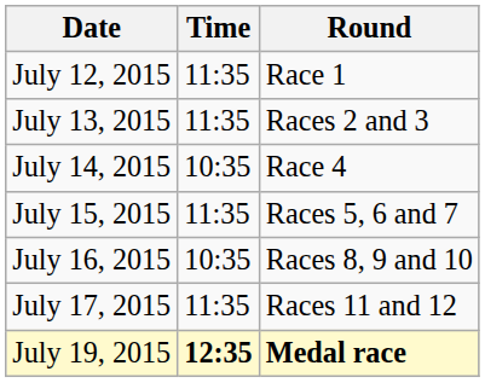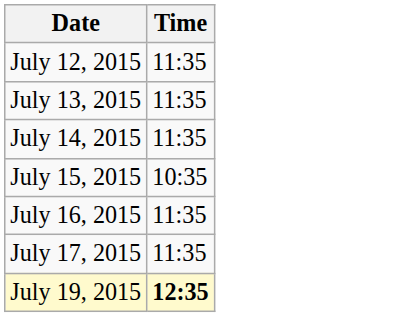 <table class="wikitable">
 <tr>
 <th>Date</th>
 <th>Time</th>
-<th>Round</th>
 </tr>
 <tr>
 <td>July 12, 2015</td>
 <td>11:35</td>
-<td>Race 1</td>
 </tr>
 <tr>
 <td>July 13, 2015</td>
 <td>11:35</td>
-<td>Races 2 and 3</td>
 </tr>
 <tr>
 <td>July 14, 2015</td>
-<td>10:35</td>
-<td>Race 4</td>
+<td>11:35</td>
 </tr>
 <tr>
 <td>July 15, 2015</td>
-<td>11:35</td>
-<td>Races 5, 6 and 7</td>
+<td>10:35</td>
 </tr>
 <tr>
 <td>July 16, 2015</td>
-<td>10:35</td>
-<td>Races 8, 9 and 10</td>
+<td>11:35</td>
 </tr>
 <tr>
 <td>July 17, 2015</td>
 <td>11:35</td>
-<td>Races 11 and 12</td>
 </tr>
 <tr style=background:lemonchiffon>
 <td>July 19, 2015</td>
 <td><strong>12:35</strong></td>
-<td><strong>Medal race</strong></td>
 </tr>
 </table>
